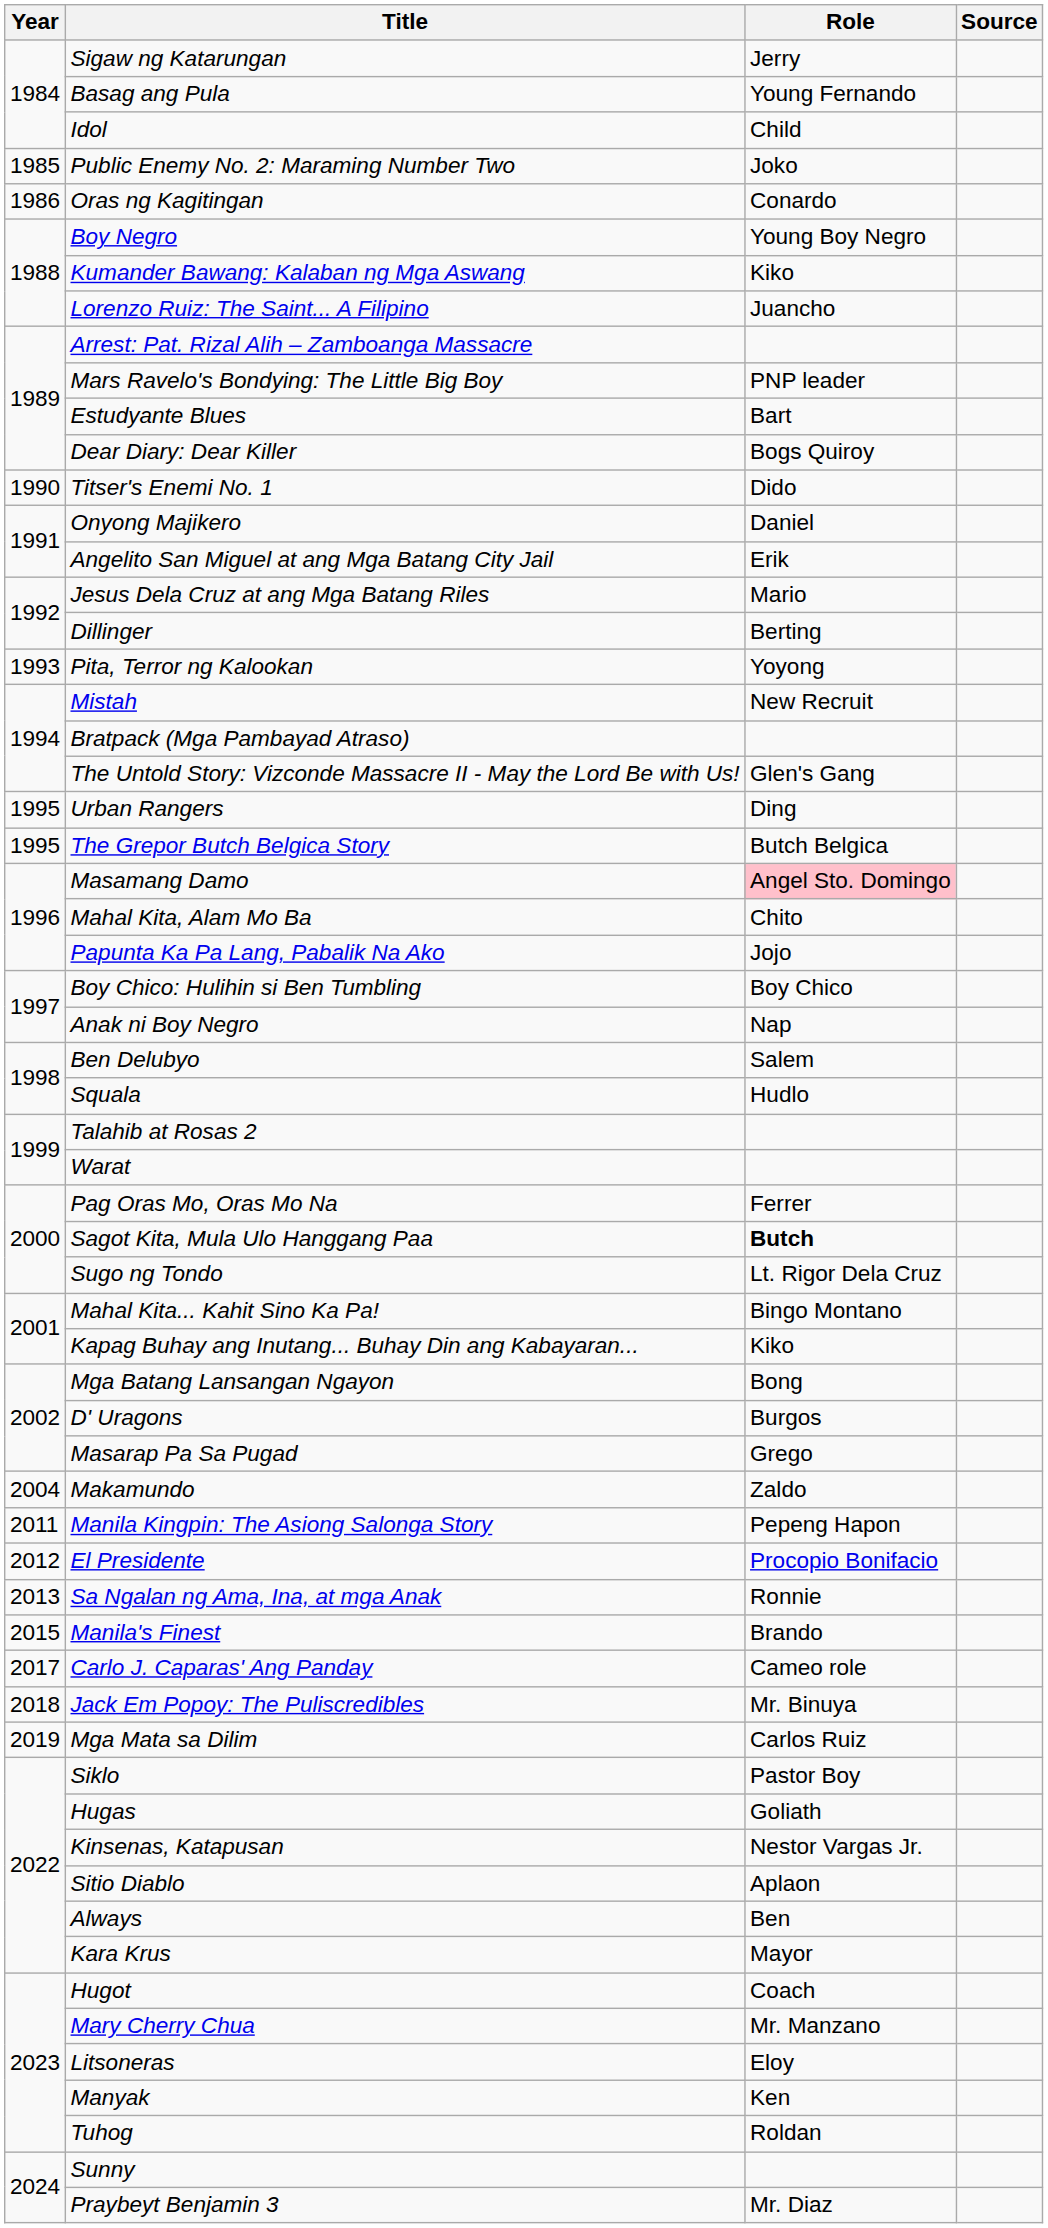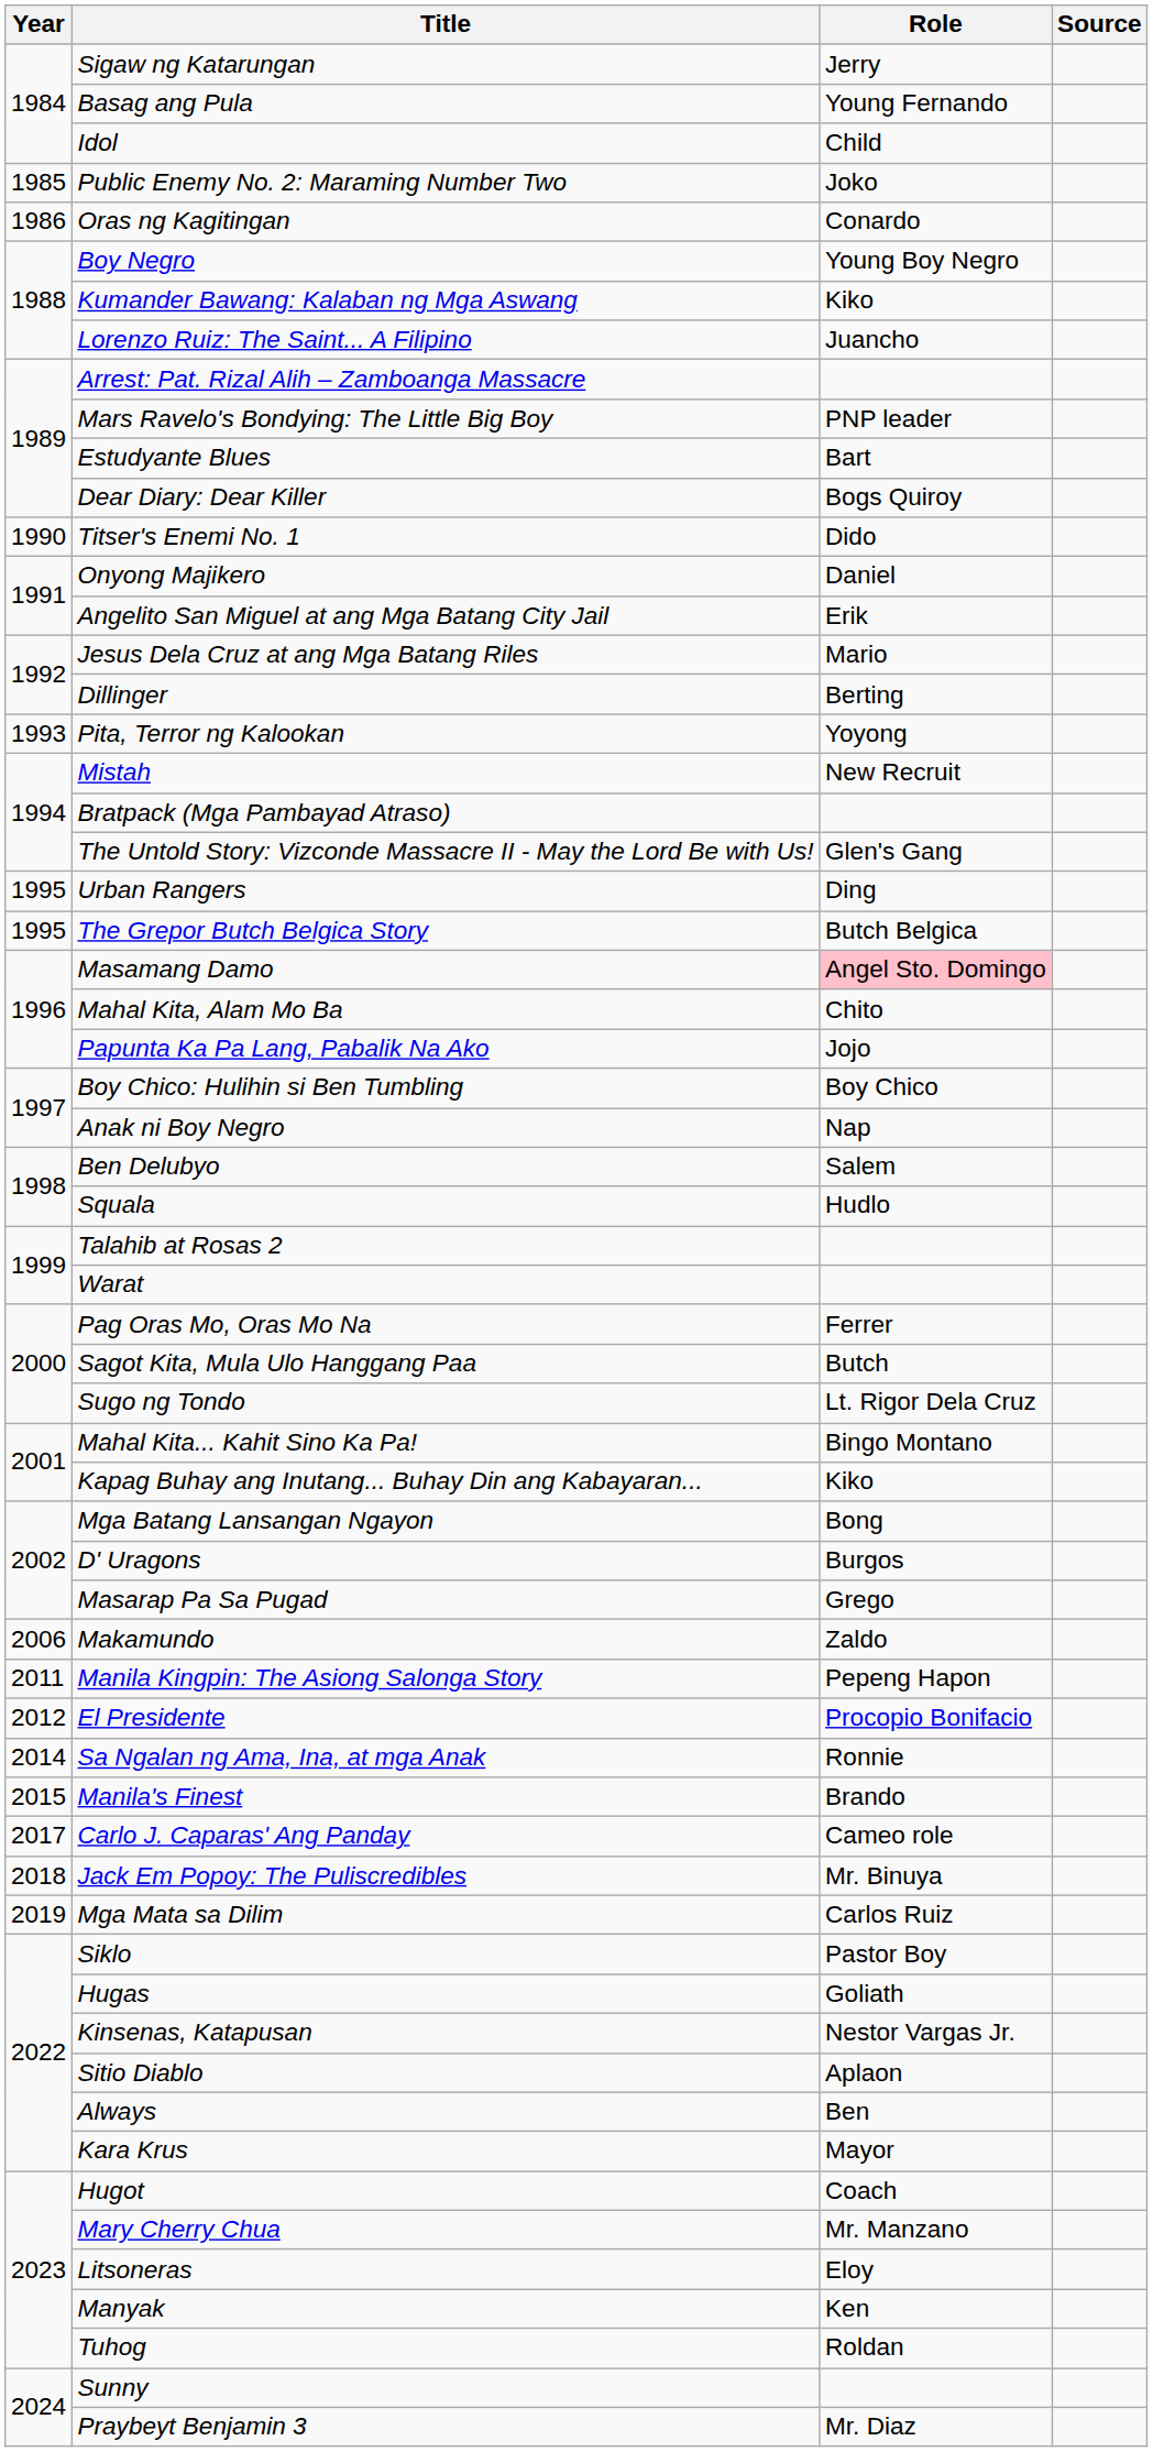 <table class="wikitable sortable">
 <tr>
 <th>Year</th>
 <th>Title</th>
 <th>Role</th>
 <th>Source</th>
 </tr>
 <tr>
 <td rowspan="3">1984</td>
 <td><em>Sigaw ng Katarungan</em></td>
 <td>Jerry</td>
 <td></td>
 </tr>
 <tr>
 <td><em>Basag ang Pula</em></td>
 <td>Young Fernando</td>
 <td></td>
 </tr>
 <tr>
 <td><em>Idol</em></td>
 <td>Child</td>
 <td></td>
 </tr>
 <tr>
 <td>1985</td>
 <td><em>Public Enemy No. 2: Maraming Number Two</em></td>
 <td>Joko</td>
 <td></td>
 </tr>
 <tr>
 <td>1986</td>
 <td><em>Oras ng Kagitingan</em></td>
 <td>Conardo</td>
 <td></td>
 </tr>
 <tr>
 <td rowspan="3">1988</td>
 <td><em><a href='#'>Boy Negro</a></em></td>
 <td>Young Boy Negro</td>
 <td></td>
 </tr>
 <tr>
 <td><em><a href='#'>Kumander Bawang: Kalaban ng Mga Aswang</a></em></td>
 <td>Kiko</td>
 <td></td>
 </tr>
 <tr>
 <td><em><a href='#'>Lorenzo Ruiz: The Saint... A Filipino</a></em></td>
 <td>Juancho</td>
 <td></td>
 </tr>
 <tr>
 <td rowspan="4">1989</td>
 <td><em><a href='#'>Arrest: Pat. Rizal Alih – Zamboanga Massacre</a></em></td>
 <td></td>
 <td></td>
 </tr>
 <tr>
 <td><em>Mars Ravelo's Bondying: The Little Big Boy</em></td>
 <td>PNP leader</td>
 <td></td>
 </tr>
 <tr>
 <td><em>Estudyante Blues</em></td>
 <td>Bart</td>
 <td></td>
 </tr>
 <tr>
 <td><em>Dear Diary: Dear Killer</em></td>
 <td>Bogs Quiroy</td>
 <td></td>
 </tr>
 <tr>
 <td>1990</td>
 <td><em>Titser's Enemi No. 1</em></td>
 <td>Dido</td>
 <td></td>
 </tr>
 <tr>
 <td rowspan="2">1991</td>
 <td><em>Onyong Majikero</em></td>
 <td>Daniel</td>
 <td></td>
 </tr>
 <tr>
 <td><em>Angelito San Miguel at ang Mga Batang City Jail</em></td>
 <td>Erik</td>
 <td></td>
 </tr>
 <tr>
 <td rowspan="2">1992</td>
 <td><em>Jesus Dela Cruz at ang Mga Batang Riles</em></td>
 <td>Mario</td>
 <td></td>
 </tr>
 <tr>
 <td><em>Dillinger</em></td>
 <td>Berting</td>
 <td></td>
 </tr>
 <tr>
 <td>1993</td>
 <td><em>Pita, Terror ng Kalookan</em></td>
 <td>Yoyong</td>
 <td></td>
 </tr>
 <tr>
 <td rowspan="3">1994</td>
 <td><em><a href='#'>Mistah</a></em></td>
 <td>New Recruit</td>
 <td></td>
 </tr>
 <tr>
 <td><em>Bratpack (Mga Pambayad Atraso)</em></td>
 <td></td>
 <td></td>
 </tr>
 <tr>
 <td><em>The Untold Story: Vizconde Massacre II - May the Lord Be with Us!</em></td>
 <td>Glen's Gang</td>
 <td></td>
 </tr>
 <tr>
 <td>1995</td>
 <td><em>Urban Rangers</em></td>
 <td>Ding</td>
 <td></td>
 </tr>
 <tr>
 <td>1995</td>
 <td><em><a href='#'>The Grepor Butch Belgica Story</a></em></td>
 <td>Butch Belgica</td>
 <td></td>
 </tr>
 <tr>
 <td rowspan="3">1996</td>
 <td><em>Masamang Damo</em></td>
 <td style="background: pink;">Angel Sto. Domingo</td>
 <td></td>
 </tr>
 <tr>
 <td><em>Mahal Kita, Alam Mo Ba</em></td>
 <td>Chito</td>
 <td></td>
 </tr>
 <tr>
 <td><em><a href='#'>Papunta Ka Pa Lang, Pabalik Na Ako</a></em></td>
 <td>Jojo</td>
 <td></td>
 </tr>
 <tr>
 <td rowspan="2">1997</td>
 <td><em>Boy Chico: Hulihin si Ben Tumbling</em></td>
 <td>Boy Chico</td>
 <td></td>
 </tr>
 <tr>
 <td><em>Anak ni Boy Negro</em></td>
 <td>Nap</td>
 <td></td>
 </tr>
 <tr>
 <td rowspan="2">1998</td>
 <td><em>Ben Delubyo</em></td>
 <td>Salem</td>
 <td></td>
 </tr>
 <tr>
 <td><em>Squala</em></td>
 <td>Hudlo</td>
 <td></td>
 </tr>
 <tr>
 <td rowspan="2">1999</td>
 <td><em>Talahib at Rosas 2</em></td>
 <td></td>
 <td></td>
 </tr>
 <tr>
 <td><em>Warat</em></td>
 <td></td>
 <td></td>
 </tr>
 <tr>
 <td rowspan="3">2000</td>
 <td><em>Pag Oras Mo, Oras Mo Na</em></td>
 <td>Ferrer</td>
 <td></td>
 </tr>
 <tr>
 <td><em>Sagot Kita, Mula Ulo Hanggang Paa</em></td>
-<td><strong>Butch</strong></td>
+<td>Butch</td>
 <td></td>
 </tr>
 <tr>
 <td><em>Sugo ng Tondo</em></td>
 <td>Lt. Rigor Dela Cruz</td>
 <td></td>
 </tr>
 <tr>
 <td rowspan="2">2001</td>
 <td><em>Mahal Kita... Kahit Sino Ka Pa!</em></td>
 <td>Bingo Montano</td>
 <td></td>
 </tr>
 <tr>
 <td><em>Kapag Buhay ang Inutang... Buhay Din ang Kabayaran...</em></td>
 <td>Kiko</td>
 <td></td>
 </tr>
 <tr>
 <td rowspan="3">2002</td>
 <td><em>Mga Batang Lansangan Ngayon</em></td>
 <td>Bong</td>
 <td></td>
 </tr>
 <tr>
 <td><em>D' Uragons</em></td>
 <td>Burgos</td>
 <td></td>
 </tr>
 <tr>
 <td><em>Masarap Pa Sa Pugad</em></td>
 <td>Grego</td>
 <td></td>
 </tr>
 <tr>
-<td>2004</td>
+<td>2006</td>
 <td><em>Makamundo</em></td>
 <td>Zaldo</td>
 <td></td>
 </tr>
 <tr>
 <td>2011</td>
 <td><em><a href='#'>Manila Kingpin: The Asiong Salonga Story</a></em></td>
 <td>Pepeng Hapon</td>
 <td></td>
 </tr>
 <tr>
 <td>2012</td>
 <td><em><a href='#'>El Presidente</a></em></td>
 <td><a href='#'>Procopio Bonifacio</a></td>
 <td></td>
 </tr>
 <tr>
-<td>2013</td>
+<td>2014</td>
 <td><em><a href='#'>Sa Ngalan ng Ama, Ina, at mga Anak</a></em></td>
 <td>Ronnie</td>
 <td></td>
 </tr>
 <tr>
 <td>2015</td>
 <td><em><a href='#'>Manila's Finest</a></em></td>
 <td>Brando</td>
 <td></td>
 </tr>
 <tr>
 <td>2017</td>
 <td><em><a href='#'>Carlo J. Caparas' Ang Panday</a></em></td>
 <td>Cameo role</td>
 <td></td>
 </tr>
 <tr>
 <td>2018</td>
 <td><em><a href='#'>Jack Em Popoy: The Puliscredibles</a></em></td>
 <td>Mr. Binuya</td>
 <td></td>
 </tr>
 <tr>
 <td>2019</td>
 <td><em>Mga Mata sa Dilim</em></td>
 <td>Carlos Ruiz</td>
 <td></td>
 </tr>
 <tr>
 <td rowspan="6">2022</td>
 <td><em>Siklo</em></td>
 <td>Pastor Boy</td>
 <td></td>
 </tr>
 <tr>
 <td><em>Hugas</em></td>
 <td>Goliath</td>
 <td></td>
 </tr>
 <tr>
 <td><em>Kinsenas, Katapusan</em></td>
 <td>Nestor Vargas Jr.</td>
 <td></td>
 </tr>
 <tr>
 <td><em>Sitio Diablo</em></td>
 <td>Aplaon</td>
 <td></td>
 </tr>
 <tr>
 <td><em>Always</em></td>
 <td>Ben</td>
 <td></td>
 </tr>
 <tr>
 <td><em>Kara Krus</em></td>
 <td>Mayor</td>
 <td></td>
 </tr>
 <tr>
 <td rowspan="5">2023</td>
 <td><em>Hugot</em></td>
 <td>Coach</td>
 <td></td>
 </tr>
 <tr>
 <td><em><a href='#'>Mary Cherry Chua</a></em></td>
 <td>Mr. Manzano</td>
 <td></td>
 </tr>
 <tr>
 <td><em>Litsoneras</em></td>
 <td>Eloy</td>
 <td></td>
 </tr>
 <tr>
 <td><em>Manyak</em></td>
 <td>Ken</td>
 <td></td>
 </tr>
 <tr>
 <td><em>Tuhog</em></td>
 <td>Roldan</td>
 <td></td>
 </tr>
 <tr>
 <td rowspan="2">2024</td>
 <td><em>Sunny</em></td>
 <td></td>
 <td></td>
 </tr>
 <tr>
 <td><em>Praybeyt Benjamin 3</em></td>
 <td>Mr. Diaz</td>
 <td></td>
 </tr>
 </table>
